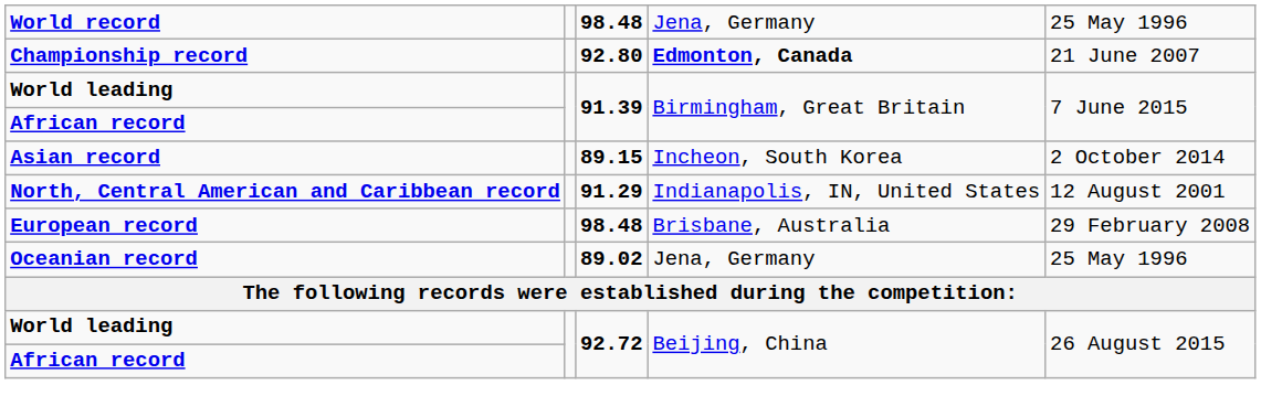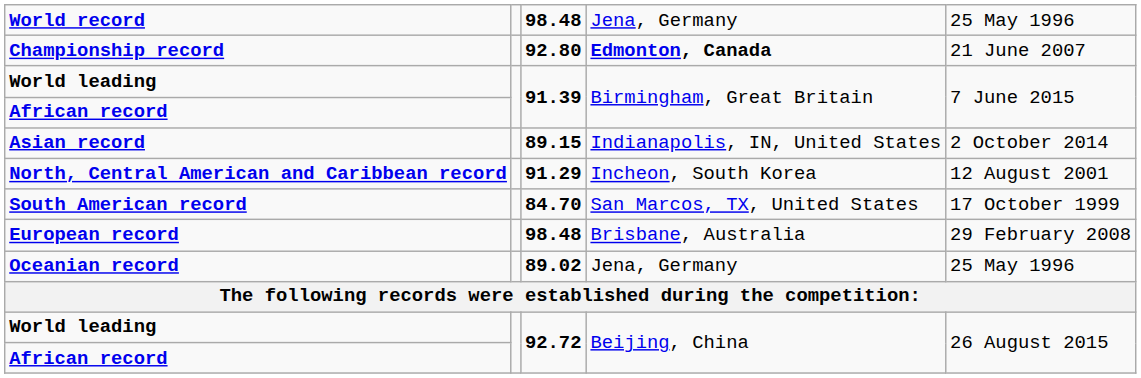 <table class="wikitable">
 <tr>
 <td><strong><a href='#'>World record</a></strong></td>
 <td></td>
 <td><strong>98.48</strong></td>
 <td><a href='#'>Jena</a>, Germany</td>
 <td>25 May 1996</td>
 </tr>
 <tr>
 <td><strong><a href='#'>Championship record</a></strong></td>
 <td></td>
 <td><strong>92.80</strong></td>
 <td><strong><a href='#'>Edmonton</a>, Canada</strong></td>
 <td>21 June 2007</td>
 </tr>
 <tr>
 <td><strong>World leading</strong></td>
 <td rowspan=2></td>
 <td rowspan=2><strong>91.39 </strong></td>
 <td rowspan=2><a href='#'>Birmingham</a>, Great Britain</td>
 <td rowspan=2>7 June 2015</td>
 </tr>
 <tr>
 <td><strong><a href='#'>African record</a></strong></td>
 </tr>
 <tr>
 <td><strong><a href='#'>Asian record</a></strong></td>
 <td></td>
 <td><strong>89.15 </strong></td>
-<td><a href='#'>Incheon</a>, South Korea</td>
+<td><a href='#'>Indianapolis</a>, IN, United States</td>
 <td>2 October 2014</td>
 </tr>
 <tr>
 <td><strong><a href='#'>North, Central American and Caribbean record</a></strong></td>
 <td></td>
 <td><strong>91.29</strong></td>
-<td><a href='#'>Indianapolis</a>, IN, United States</td>
+<td><a href='#'>Incheon</a>, South Korea</td>
 <td>12 August 2001</td>
+</tr>
+<tr>
+<td><strong><a href='#'>South American record</a></strong></td>
+<td></td>
+<td><strong>84.70</strong></td>
+<td><a href='#'>San Marcos, TX</a>, United States</td>
+<td>17 October 1999</td>
 </tr>
 <tr>
 <td><strong><a href='#'>European record</a></strong></td>
 <td></td>
 <td><strong>98.48</strong></td>
 <td><a href='#'>Brisbane</a>, Australia</td>
 <td>29 February 2008</td>
 </tr>
 <tr>
 <td><strong><a href='#'>Oceanian record</a></strong></td>
 <td></td>
 <td><strong>89.02</strong></td>
 <td>Jena, Germany</td>
 <td>25 May 1996</td>
 </tr>
 <tr>
 <th colspan=5>The following records were established during the competition:</th>
 </tr>
 <tr>
 <td><strong>World leading</strong></td>
 <td rowspan=2></td>
 <td rowspan=2><strong>92.72 </strong></td>
 <td rowspan=2><a href='#'>Beijing</a>, China</td>
 <td rowspan=2>26 August 2015</td>
 </tr>
 <tr>
 <td><strong><a href='#'>African record</a></strong></td>
 </tr>
 </table>
